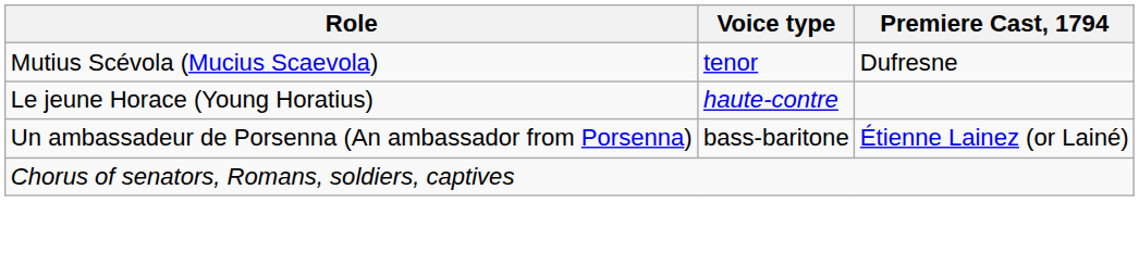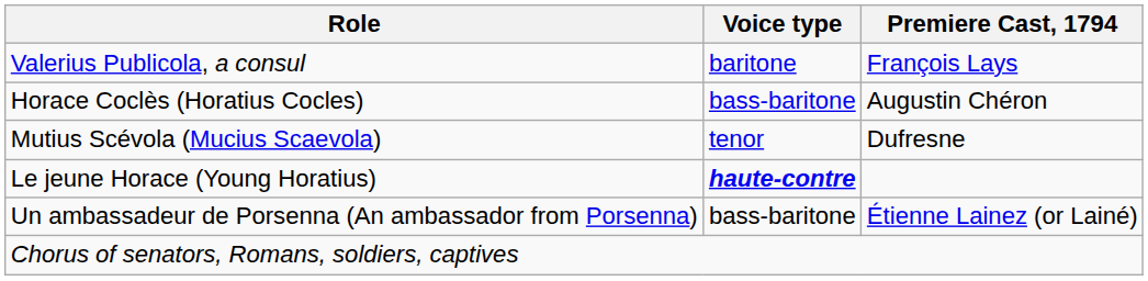 <table class="wikitable">
 <tr>
 <th>Role</th>
 <th>Voice type</th>
 <th>Premiere Cast, 1794</th>
+</tr>
+<tr>
+<td><a href='#'>Valerius Publicola</a>, <em>a consul</em></td>
+<td><a href='#'>baritone</a></td>
+<td><a href='#'>François Lays</a></td>
+</tr>
+<tr>
+<td>Horace Coclès (Horatius Cocles)</td>
+<td><a href='#'>bass-baritone</a></td>
+<td>Augustin Chéron</td>
 </tr>
 <tr>
 <td>Mutius Scévola (<a href='#'>Mucius Scaevola</a>)</td>
 <td><a href='#'>tenor</a></td>
 <td>Dufresne</td>
 </tr>
 <tr>
 <td>Le jeune Horace (Young Horatius)</td>
-<td><em><a href='#'>haute-contre</a></em></td>
+<td><strong><em><a href='#'>haute-contre</a></em></strong></td>
 <td></td>
 </tr>
 <tr>
 <td>Un ambassadeur de Porsenna (An ambassador from <a href='#'>Porsenna</a>)</td>
 <td>bass-baritone</td>
 <td><a href='#'>Étienne Lainez</a> (or Lainé)</td>
 </tr>
 <tr>
 <td colspan="3"><em>Chorus of senators, Romans, soldiers, captives</em></td>
 </tr>
 </table>
